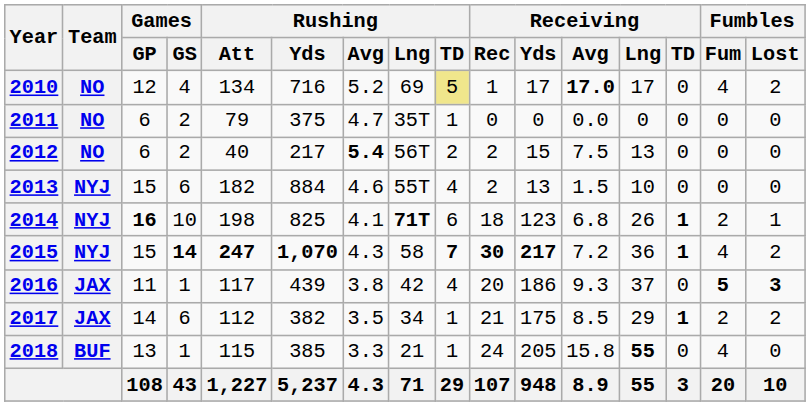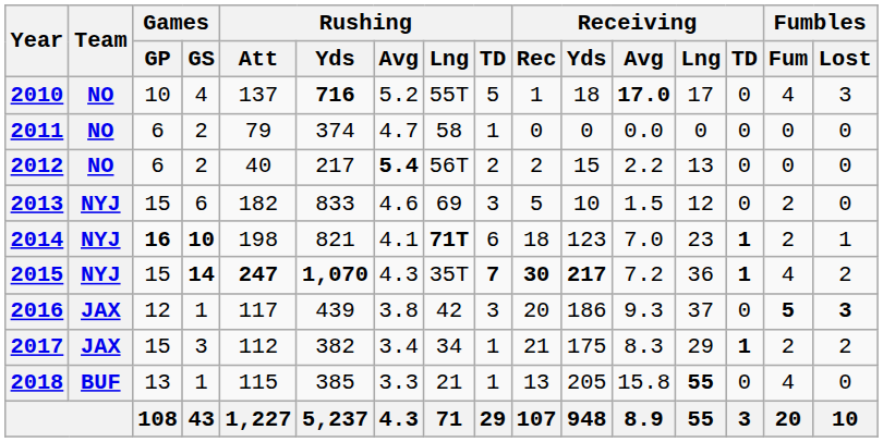 <table class=wikitable style="text-align:center;">
 <tr>
 <th rowspan="2">Year</th>
 <th rowspan="2">Team</th>
 <th colspan="2">Games</th>
 <th colspan="5">Rushing</th>
 <th colspan="5">Receiving</th>
 <th colspan="2">Fumbles</th>
 </tr>
 <tr>
 <th>GP</th>
 <th>GS</th>
 <th>Att</th>
 <th>Yds</th>
 <th>Avg</th>
 <th>Lng</th>
 <th>TD</th>
 <th>Rec</th>
 <th>Yds</th>
 <th>Avg</th>
 <th>Lng</th>
 <th>TD</th>
 <th>Fum</th>
 <th>Lost</th>
 </tr>
 <tr>
 <th><a href='#'>2010</a></th>
 <th><a href='#'>NO</a></th>
-<td>12</td>
+<td>10</td>
 <td>4</td>
-<td>134</td>
-<td>716</td>
+<td>137</td>
+<td><strong>716</strong></td>
 <td>5.2</td>
-<td>69</td>
-<td style="background: khaki;">5</td>
+<td>55T</td>
+<td>5</td>
 <td>1</td>
-<td>17</td>
+<td>18</td>
 <td><strong>17.0</strong></td>
 <td>17</td>
 <td>0</td>
 <td>4</td>
-<td>2</td>
+<td>3</td>
 </tr>
 <tr>
 <th><a href='#'>2011</a></th>
 <th><a href='#'>NO</a></th>
 <td>6</td>
 <td>2</td>
 <td>79</td>
-<td>375</td>
+<td>374</td>
 <td>4.7</td>
-<td>35T</td>
+<td>58</td>
 <td>1</td>
 <td>0</td>
 <td>0</td>
 <td>0.0</td>
 <td>0</td>
 <td>0</td>
 <td>0</td>
 <td>0</td>
 </tr>
 <tr>
 <th><a href='#'>2012</a></th>
 <th><a href='#'>NO</a></th>
 <td>6</td>
 <td>2</td>
 <td>40</td>
 <td>217</td>
 <td><strong>5.4</strong></td>
 <td>56T</td>
 <td>2</td>
 <td>2</td>
 <td>15</td>
-<td>7.5</td>
+<td>2.2</td>
 <td>13</td>
 <td>0</td>
 <td>0</td>
 <td>0</td>
 </tr>
 <tr>
 <th><a href='#'>2013</a></th>
 <th><a href='#'>NYJ</a></th>
 <td>15</td>
 <td>6</td>
 <td>182</td>
-<td>884</td>
+<td>833</td>
 <td>4.6</td>
-<td>55T</td>
-<td>4</td>
+<td>69</td>
+<td>3</td>
+<td>5</td>
+<td>10</td>
+<td>1.5</td>
+<td>12</td>
+<td>0</td>
 <td>2</td>
-<td>13</td>
-<td>1.5</td>
-<td>10</td>
-<td>0</td>
-<td>0</td>
 <td>0</td>
 </tr>
 <tr>
 <th><a href='#'>2014</a></th>
 <th><a href='#'>NYJ</a></th>
 <td><strong>16</strong></td>
-<td>10</td>
+<td><strong>10</strong></td>
 <td>198</td>
-<td>825</td>
+<td>821</td>
 <td>4.1</td>
 <td><strong>71T</strong></td>
 <td>6</td>
 <td>18</td>
 <td>123</td>
-<td>6.8</td>
-<td>26</td>
+<td>7.0</td>
+<td>23</td>
 <td><strong>1</strong></td>
 <td>2</td>
 <td>1</td>
 </tr>
 <tr>
 <th><a href='#'>2015</a></th>
 <th><a href='#'>NYJ</a></th>
 <td>15</td>
 <td><strong>14</strong></td>
 <td><strong>247</strong></td>
 <td><strong>1,070</strong></td>
 <td>4.3</td>
-<td>58</td>
+<td>35T</td>
 <td><strong>7</strong></td>
 <td><strong>30</strong></td>
 <td><strong>217</strong></td>
 <td>7.2</td>
 <td>36</td>
 <td><strong>1</strong></td>
 <td>4</td>
 <td>2</td>
 </tr>
 <tr>
 <th><a href='#'>2016</a></th>
 <th><a href='#'>JAX</a></th>
-<td>11</td>
+<td>12</td>
 <td>1</td>
 <td>117</td>
 <td>439</td>
 <td>3.8</td>
 <td>42</td>
-<td>4</td>
+<td>3</td>
 <td>20</td>
 <td>186</td>
 <td>9.3</td>
 <td>37</td>
 <td>0</td>
 <td><strong>5</strong></td>
 <td><strong>3</strong></td>
 </tr>
 <tr>
 <th><a href='#'>2017</a></th>
 <th><a href='#'>JAX</a></th>
-<td>14</td>
-<td>6</td>
+<td>15</td>
+<td>3</td>
 <td>112</td>
 <td>382</td>
-<td>3.5</td>
+<td>3.4</td>
 <td>34</td>
 <td>1</td>
 <td>21</td>
 <td>175</td>
-<td>8.5</td>
+<td>8.3</td>
 <td>29</td>
 <td><strong>1</strong></td>
 <td>2</td>
 <td>2</td>
 </tr>
 <tr>
 <th><a href='#'>2018</a></th>
 <th><a href='#'>BUF</a></th>
 <td>13</td>
 <td>1</td>
 <td>115</td>
 <td>385</td>
 <td>3.3</td>
 <td>21</td>
 <td>1</td>
-<td>24</td>
+<td>13</td>
 <td>205</td>
 <td>15.8</td>
 <td><strong>55</strong></td>
 <td>0</td>
 <td>4</td>
 <td>0</td>
 </tr>
 <tr>
 <th colspan="2"></th>
 <th>108</th>
 <th>43</th>
 <th>1,227</th>
 <th>5,237</th>
 <th>4.3</th>
 <th>71</th>
 <th>29</th>
 <th>107</th>
 <th>948</th>
 <th>8.9</th>
 <th>55</th>
 <th>3</th>
 <th>20</th>
 <th>10</th>
 </tr>
 </table>
